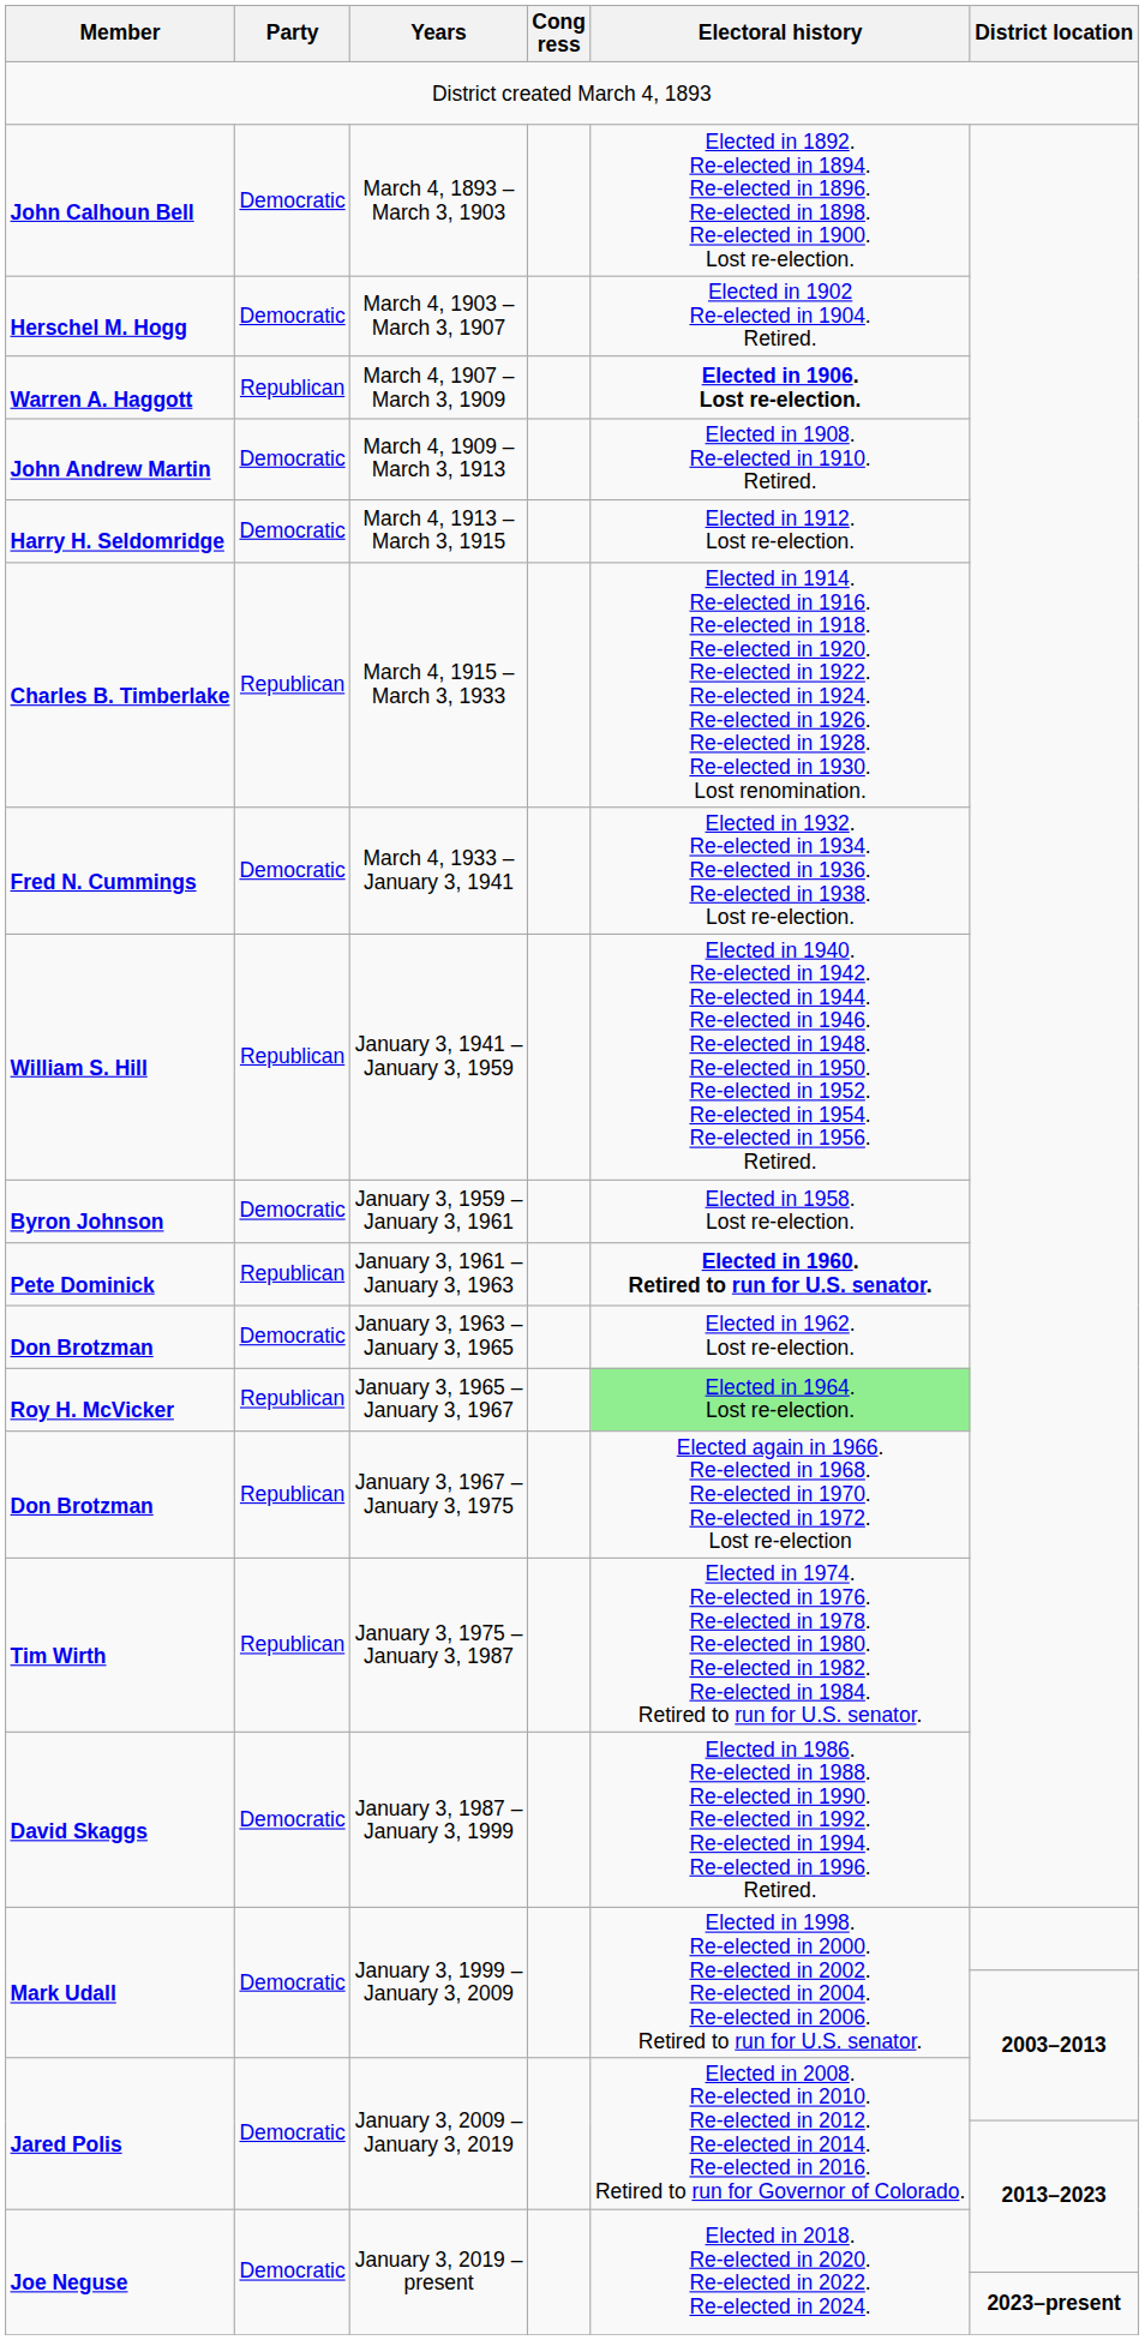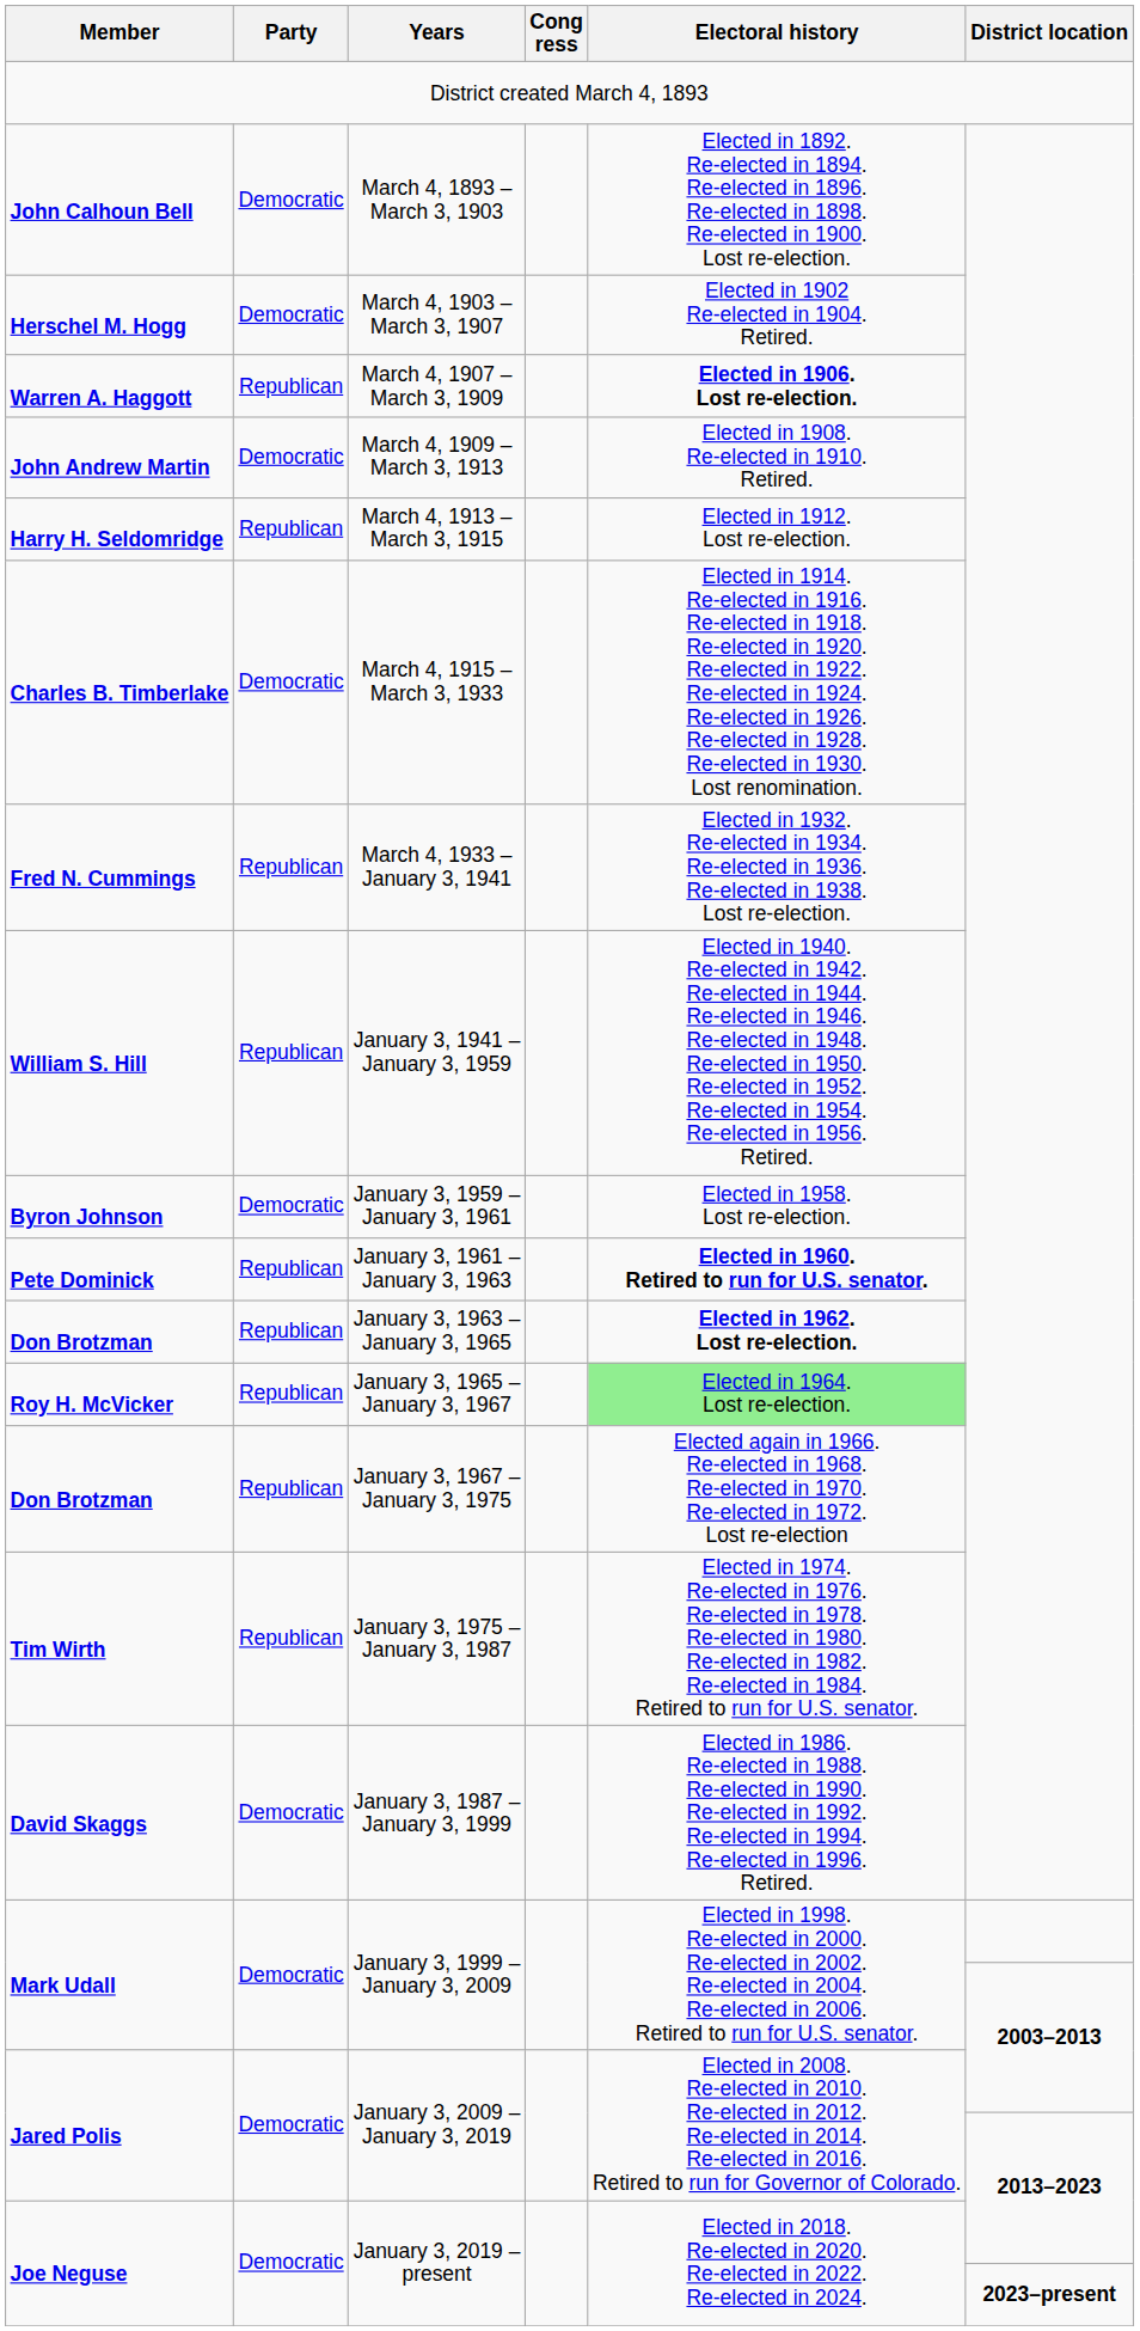 <table class=wikitable style="text-align:center">
 <tr>
 <th>Member<br></th>
 <th>Party</th>
 <th>Years</th>
 <th>Cong<br>ress</th>
 <th>Electoral history</th>
 <th>District location</th>
 </tr>
 <tr style="height:3em">
 <td colspan=6>District created March 4, 1893</td>
 </tr>
 <tr style="height:3em">
 <td align=left><br><strong><a href='#'>John Calhoun Bell</a></strong><br></td>
 <td><a href='#'>Democratic</a></td>
 <td nowrap>March 4, 1893 –<br>March 3, 1903</td>
 <td></td>
 <td><a href='#'>Elected in 1892</a>.<br><a href='#'>Re-elected in 1894</a>.<br><a href='#'>Re-elected in 1896</a>.<br><a href='#'>Re-elected in 1898</a>.<br><a href='#'>Re-elected in 1900</a>.<br>Lost re-election.</td>
 </tr>
 <tr style="height:3em">
 <td align=left><br><strong><a href='#'>Herschel M. Hogg</a></strong><br></td>
 <td><a href='#'>Democratic</a></td>
 <td nowrap>March 4, 1903 –<br>March 3, 1907</td>
 <td></td>
 <td><a href='#'>Elected in 1902</a><br><a href='#'>Re-elected in 1904</a>.<br>Retired.</td>
 </tr>
 <tr style="height:3em">
 <td align=left><br><strong><a href='#'>Warren A. Haggott</a></strong><br></td>
 <td><a href='#'>Republican</a></td>
 <td nowrap>March 4, 1907 –<br>March 3, 1909</td>
 <td></td>
 <td><strong><a href='#'>Elected in 1906</a>.<br>Lost re-election.</strong></td>
 </tr>
 <tr style="height:3em">
 <td align=left><br><strong><a href='#'>John Andrew Martin</a></strong><br></td>
 <td><a href='#'>Democratic</a></td>
 <td nowrap>March 4, 1909 –<br>March 3, 1913</td>
 <td></td>
 <td><a href='#'>Elected in 1908</a>.<br><a href='#'>Re-elected in 1910</a>.<br>Retired.</td>
 </tr>
 <tr style="height:3em">
 <td align=left><br><strong><a href='#'>Harry H. Seldomridge</a></strong><br></td>
-<td><a href='#'>Democratic</a></td>
+<td><a href='#'>Republican</a></td>
 <td nowrap>March 4, 1913 –<br>March 3, 1915</td>
 <td></td>
 <td><a href='#'>Elected in 1912</a>.<br>Lost re-election.</td>
 </tr>
 <tr style="height:3em">
 <td align=left><br><strong><a href='#'>Charles B. Timberlake</a></strong><br></td>
-<td><a href='#'>Republican</a></td>
+<td><a href='#'>Democratic</a></td>
 <td nowrap>March 4, 1915 –<br>March 3, 1933</td>
 <td></td>
 <td><a href='#'>Elected in 1914</a>.<br><a href='#'>Re-elected in 1916</a>.<br><a href='#'>Re-elected in 1918</a>.<br><a href='#'>Re-elected in 1920</a>.<br><a href='#'>Re-elected in 1922</a>.<br><a href='#'>Re-elected in 1924</a>.<br><a href='#'>Re-elected in 1926</a>.<br><a href='#'>Re-elected in 1928</a>.<br><a href='#'>Re-elected in 1930</a>.<br>Lost renomination.</td>
 </tr>
 <tr style="height:3em">
 <td align=left><br><strong><a href='#'>Fred N. Cummings</a></strong><br></td>
-<td><a href='#'>Democratic</a></td>
+<td><a href='#'>Republican</a></td>
 <td nowrap>March 4, 1933 –<br>January 3, 1941</td>
 <td></td>
 <td><a href='#'>Elected in 1932</a>.<br><a href='#'>Re-elected in 1934</a>.<br><a href='#'>Re-elected in 1936</a>.<br><a href='#'>Re-elected in 1938</a>.<br>Lost re-election.</td>
 </tr>
 <tr style="height:3em">
 <td align=left><br><strong><a href='#'>William S. Hill</a></strong><br></td>
 <td><a href='#'>Republican</a></td>
 <td nowrap>January 3, 1941 –<br>January 3, 1959</td>
 <td></td>
 <td><a href='#'>Elected in 1940</a>.<br><a href='#'>Re-elected in 1942</a>.<br><a href='#'>Re-elected in 1944</a>.<br><a href='#'>Re-elected in 1946</a>.<br><a href='#'>Re-elected in 1948</a>.<br><a href='#'>Re-elected in 1950</a>.<br><a href='#'>Re-elected in 1952</a>.<br><a href='#'>Re-elected in 1954</a>.<br><a href='#'>Re-elected in 1956</a>.<br>Retired.</td>
 </tr>
 <tr style="height:3em">
 <td align=left><br><strong><a href='#'>Byron Johnson</a></strong><br></td>
 <td><a href='#'>Democratic</a></td>
 <td nowrap>January 3, 1959 –<br>January 3, 1961</td>
 <td></td>
 <td><a href='#'>Elected in 1958</a>.<br>Lost re-election.</td>
 </tr>
 <tr style="height:3em">
 <td align=left><br><strong><a href='#'>Pete Dominick</a></strong><br></td>
 <td><a href='#'>Republican</a></td>
 <td nowrap>January 3, 1961 –<br>January 3, 1963</td>
 <td></td>
 <td><strong><a href='#'>Elected in 1960</a>.<br>Retired to <a href='#'>run for U.S. senator</a>.</strong></td>
 </tr>
 <tr style="height:3em">
 <td align=left><br><strong><a href='#'>Don Brotzman</a></strong><br></td>
-<td><a href='#'>Democratic</a></td>
+<td><a href='#'>Republican</a></td>
 <td nowrap>January 3, 1963 –<br>January 3, 1965</td>
 <td></td>
-<td><a href='#'>Elected in 1962</a>.<br>Lost re-election.</td>
+<td><strong><a href='#'>Elected in 1962</a>.<br>Lost re-election.</strong></td>
 </tr>
 <tr style="height:3em">
 <td align=left><br><strong><a href='#'>Roy H. McVicker</a></strong><br></td>
 <td><a href='#'>Republican</a></td>
 <td nowrap>January 3, 1965 –<br>January 3, 1967</td>
 <td></td>
 <td style="background: lightgreen;"><a href='#'>Elected in 1964</a>.<br>Lost re-election.</td>
 </tr>
 <tr style="height:3em">
 <td align=left><br><strong><a href='#'>Don Brotzman</a></strong><br></td>
 <td><a href='#'>Republican</a></td>
 <td nowrap>January 3, 1967 –<br>January 3, 1975</td>
 <td></td>
 <td><a href='#'>Elected again in 1966</a>.<br><a href='#'>Re-elected in 1968</a>.<br><a href='#'>Re-elected in 1970</a>.<br><a href='#'>Re-elected in 1972</a>.<br>Lost re-election</td>
 </tr>
 <tr style="height:3em">
 <td align=left><br><strong><a href='#'>Tim Wirth</a></strong><br></td>
 <td><a href='#'>Republican</a></td>
 <td nowrap>January 3, 1975 –<br>January 3, 1987</td>
 <td></td>
 <td><a href='#'>Elected in 1974</a>.<br><a href='#'>Re-elected in 1976</a>.<br><a href='#'>Re-elected in 1978</a>.<br><a href='#'>Re-elected in 1980</a>.<br><a href='#'>Re-elected in 1982</a>.<br><a href='#'>Re-elected in 1984</a>.<br>Retired to <a href='#'>run for U.S. senator</a>.</td>
 </tr>
 <tr style="height:3em">
 <td align=left><br><strong><a href='#'>David Skaggs</a></strong><br></td>
 <td><a href='#'>Democratic</a></td>
 <td nowrap>January 3, 1987 –<br>January 3, 1999</td>
 <td></td>
 <td><a href='#'>Elected in 1986</a>.<br><a href='#'>Re-elected in 1988</a>.<br><a href='#'>Re-elected in 1990</a>.<br><a href='#'>Re-elected in 1992</a>.<br><a href='#'>Re-elected in 1994</a>.<br><a href='#'>Re-elected in 1996</a>.<br>Retired.</td>
 </tr>
 <tr style="height:3em">
 <td rowspan=2 align=left><br><strong><a href='#'>Mark Udall</a></strong><br></td>
 <td rowspan=2 ><a href='#'>Democratic</a></td>
 <td rowspan=2 nowrap>January 3, 1999 –<br>January 3, 2009</td>
 <td rowspan=2></td>
 <td rowspan=2><a href='#'>Elected in 1998</a>.<br><a href='#'>Re-elected in 2000</a>.<br><a href='#'>Re-elected in 2002</a>.<br><a href='#'>Re-elected in 2004</a>.<br><a href='#'>Re-elected in 2006</a>.<br>Retired to <a href='#'>run for U.S. senator</a>.</td>
 <td></td>
 </tr>
 <tr style="height:3em">
 <td rowspan=2><strong>2003–2013</strong><br></td>
 </tr>
 <tr style="height:3em">
 <td rowspan=2 align=left><br><strong><a href='#'>Jared Polis</a></strong><br></td>
 <td rowspan=2 ><a href='#'>Democratic</a></td>
 <td rowspan=2 nowrap>January 3, 2009 –<br>January 3, 2019</td>
 <td rowspan=2></td>
 <td rowspan=2><a href='#'>Elected in 2008</a>.<br><a href='#'>Re-elected in 2010</a>.<br><a href='#'>Re-elected in 2012</a>.<br><a href='#'>Re-elected in 2014</a>.<br><a href='#'>Re-elected in 2016</a>.<br>Retired to <a href='#'>run for Governor of Colorado</a>.</td>
 </tr>
 <tr style="height:3em">
 <td rowspan=2><strong>2013–2023</strong><br></td>
 </tr>
 <tr style="height:3em">
 <td rowspan=2 align=left><br><strong><a href='#'>Joe Neguse</a></strong><br></td>
 <td rowspan=2 ><a href='#'>Democratic</a></td>
 <td rowspan=2 nowrap>January 3, 2019 –<br>present</td>
 <td rowspan=2></td>
 <td rowspan=2><a href='#'>Elected in 2018</a>.<br><a href='#'>Re-elected in 2020</a>.<br><a href='#'>Re-elected in 2022</a>.<br><a href='#'>Re-elected in 2024</a>.</td>
 </tr>
 <tr style="height:3em">
 <td><strong>2023–present</strong><br></td>
 </tr>
 </table>
